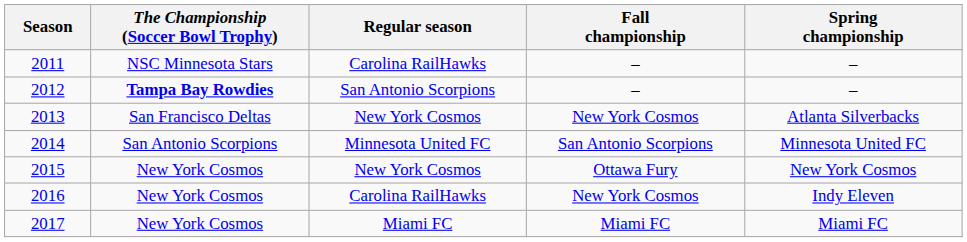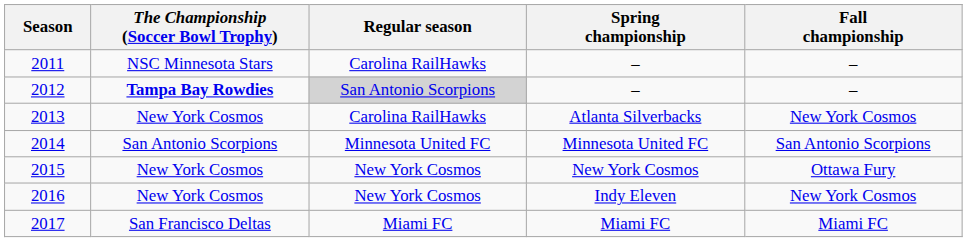 <table class="wikitable" style="text-align:center;">
 <tr>
 <th style="width:75px;">Season</th>
 <th style="width:200px;"><em>The Championship</em> <br> (<a href='#'>Soccer Bowl Trophy</a>)</th>
 <th style="width:200px;">Regular season</th>
+<th style="width:200px;">Spring <br> championship</th>
 <th style="width:200px;">Fall <br> championship</th>
-<th style="width:200px;">Spring <br> championship</th>
 </tr>
 <tr>
 <td><a href='#'>2011</a></td>
 <td><a href='#'>NSC Minnesota Stars</a></td>
 <td><a href='#'>Carolina RailHawks</a></td>
 <td>–</td>
 <td>–</td>
 </tr>
 <tr>
 <td><a href='#'>2012</a></td>
 <td><strong><a href='#'>Tampa Bay Rowdies</a></strong></td>
-<td><a href='#'>San Antonio Scorpions</a></td>
+<td style="background: lightgrey;"><a href='#'>San Antonio Scorpions</a></td>
 <td>–</td>
 <td>–</td>
 </tr>
 <tr>
 <td><a href='#'>2013</a></td>
-<td><a href='#'>San Francisco Deltas</a></td>
 <td><a href='#'>New York Cosmos</a></td>
+<td><a href='#'>Carolina RailHawks</a></td>
+<td><a href='#'>Atlanta Silverbacks</a></td>
 <td><a href='#'>New York Cosmos</a></td>
-<td><a href='#'>Atlanta Silverbacks</a></td>
 </tr>
 <tr>
 <td><a href='#'>2014</a></td>
 <td><a href='#'>San Antonio Scorpions</a></td>
 <td><a href='#'>Minnesota United FC</a></td>
+<td><a href='#'>Minnesota United FC</a></td>
 <td><a href='#'>San Antonio Scorpions</a></td>
-<td><a href='#'>Minnesota United FC</a></td>
 </tr>
 <tr>
 <td><a href='#'>2015</a></td>
 <td><a href='#'>New York Cosmos</a></td>
 <td><a href='#'>New York Cosmos</a></td>
+<td><a href='#'>New York Cosmos</a></td>
 <td><a href='#'>Ottawa Fury</a></td>
-<td><a href='#'>New York Cosmos</a></td>
 </tr>
 <tr>
 <td><a href='#'>2016</a></td>
 <td><a href='#'>New York Cosmos</a></td>
-<td><a href='#'>Carolina RailHawks</a></td>
 <td><a href='#'>New York Cosmos</a></td>
 <td><a href='#'>Indy Eleven</a></td>
+<td><a href='#'>New York Cosmos</a></td>
 </tr>
 <tr>
 <td><a href='#'>2017</a></td>
-<td><a href='#'>New York Cosmos</a></td>
+<td><a href='#'>San Francisco Deltas</a></td>
 <td><a href='#'>Miami FC</a></td>
 <td><a href='#'>Miami FC</a></td>
 <td><a href='#'>Miami FC</a></td>
 </tr>
 </table>
